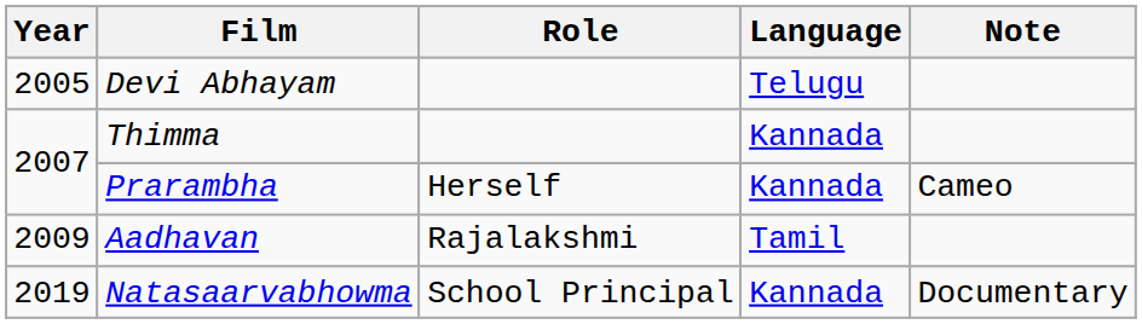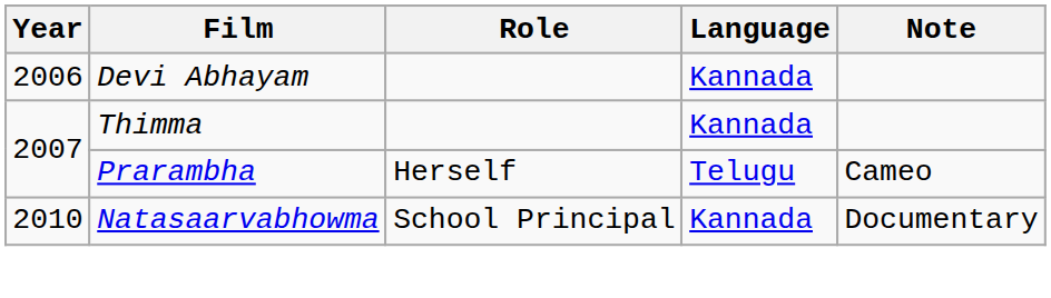 <table class="wikitable sortable">
 <tr>
 <th>Year</th>
 <th>Film</th>
 <th>Role</th>
 <th>Language</th>
 <th>Note</th>
 </tr>
 <tr>
-<td>2005</td>
+<td>2006</td>
 <td><em>Devi Abhayam</em></td>
 <td></td>
-<td><a href='#'>Telugu</a></td>
+<td><a href='#'>Kannada</a></td>
 <td></td>
 </tr>
 <tr>
 <td rowspan="2">2007</td>
 <td><em>Thimma</em></td>
 <td></td>
 <td><a href='#'>Kannada</a></td>
 </tr>
 <tr>
 <td><em><a href='#'>Prarambha</a></em></td>
 <td>Herself</td>
-<td><a href='#'>Kannada</a></td>
+<td><a href='#'>Telugu</a></td>
 <td>Cameo</td>
 </tr>
 <tr>
-<td>2009</td>
-<td><em><a href='#'>Aadhavan</a></em></td>
-<td>Rajalakshmi</td>
-<td><a href='#'>Tamil</a></td>
-<td></td>
-</tr>
-<tr>
-<td>2019</td>
+<td>2010</td>
 <td><em><a href='#'>Natasaarvabhowma</a></em></td>
 <td>School Principal</td>
 <td><a href='#'>Kannada</a></td>
 <td>Documentary</td>
 </tr>
 </table>
